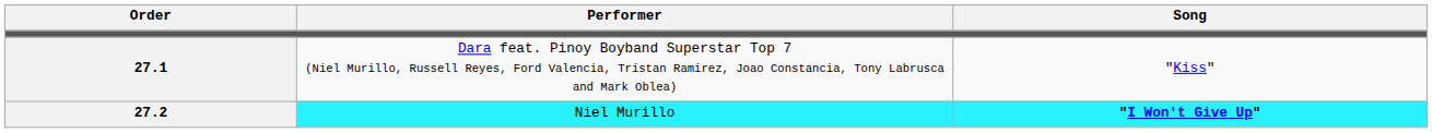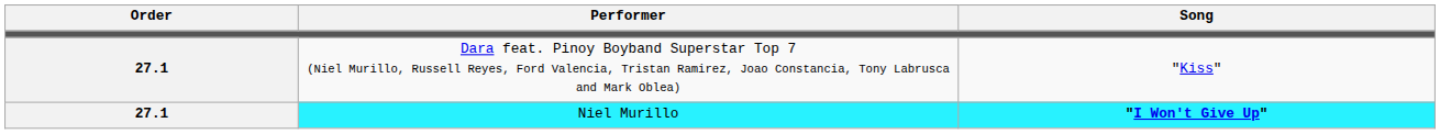 <table class="wikitable" style="text-align:center; line-height:17px; width:100%; font-size: 95%;">
 <tr>
 <th style="width:08%;">Order</th>
 <th style="width:18%;">Performer</th>
 <th style="width:13%;">Song</th>
 </tr>
 <tr>
 <td colspan="3" style="background:#555;"></td>
 </tr>
 <tr>
 <th>27.1</th>
 <td><a href='#'>Dara</a> feat. Pinoy Boyband Superstar Top 7 <br> <small>(Niel Murillo, Russell Reyes, Ford Valencia, Tristan Ramirez, Joao Constancia, Tony Labrusca and Mark Oblea)</small></td>
 <td>"<a href='#'>Kiss</a>"</td>
 </tr>
 <tr>
-<th>27.2</th>
+<th>27.1</th>
 <td style="background:#28f2ff;">Niel Murillo <br></td>
 <td style="background:#28f2ff;"><strong>"<a href='#'>I Won't Give Up</a>"</strong></td>
 </tr>
 </table>
